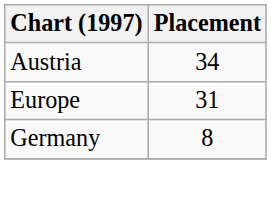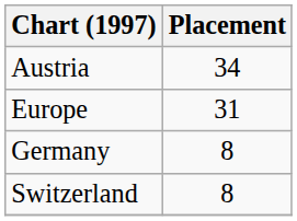 <table class="wikitable sortable">
 <tr>
 <th align="center">Chart (1997)</th>
 <th align="center">Placement</th>
 </tr>
 <tr>
 <td scope="left">Austria</td>
 <td align="center">34</td>
 </tr>
 <tr>
 <td scope="left">Europe</td>
 <td align="center">31</td>
 </tr>
 <tr>
 <td scope="left">Germany</td>
 <td align="center">8</td>
 </tr>
 <tr>
+<td scope="left">Switzerland</td>
+<td align="center">8</td>
+</tr>
+<tr>
 </tr>
 </table>
